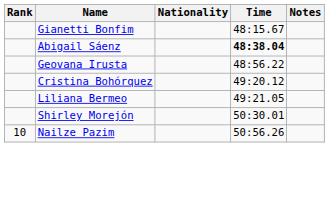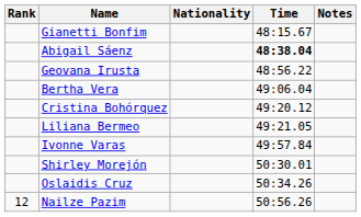 <table class="wikitable sortable" style="text-align:center;font-size:95%">
 <tr>
 <th>Rank</th>
 <th>Name</th>
 <th>Nationality</th>
 <th>Time</th>
 <th>Notes</th>
 </tr>
 <tr>
 <td></td>
 <td align=left><a href='#'>Gianetti Bonfim</a></td>
 <td align=left></td>
 <td>48:15.67</td>
 <td></td>
 </tr>
 <tr>
 <td></td>
 <td align=left><a href='#'>Abigail Sáenz</a></td>
 <td align=left></td>
 <td><strong>48:38.04</strong></td>
 <td></td>
 </tr>
 <tr>
 <td></td>
 <td align=left><a href='#'>Geovana Irusta</a></td>
 <td align=left></td>
 <td>48:56.22</td>
 <td></td>
 </tr>
 <tr>
 <td></td>
+<td align=left><a href='#'>Bertha Vera</a></td>
+<td align=left></td>
+<td>49:06.04</td>
+<td></td>
+</tr>
+<tr>
+<td></td>
 <td align=left><a href='#'>Cristina Bohórquez</a></td>
 <td align=left></td>
 <td>49:20.12</td>
 <td></td>
 </tr>
 <tr>
 <td></td>
 <td align=left><a href='#'>Liliana Bermeo</a></td>
 <td align=left></td>
 <td>49:21.05</td>
 <td></td>
 </tr>
 <tr>
 <td></td>
+<td align=left><a href='#'>Ivonne Varas</a></td>
+<td align=left></td>
+<td>49:57.84</td>
+<td></td>
+</tr>
+<tr>
+<td></td>
 <td align=left><a href='#'>Shirley Morejón</a></td>
 <td align=left></td>
 <td>50:30.01</td>
 <td></td>
 </tr>
 <tr>
-<td>10</td>
+<td></td>
+<td align=left><a href='#'>Oslaidis Cruz</a></td>
+<td align=left></td>
+<td>50:34.26</td>
+<td></td>
+</tr>
+<tr>
+<td>12</td>
 <td align=left><a href='#'>Nailze Pazim</a></td>
 <td align=left></td>
 <td>50:56.26</td>
 <td></td>
 </tr>
 </table>
